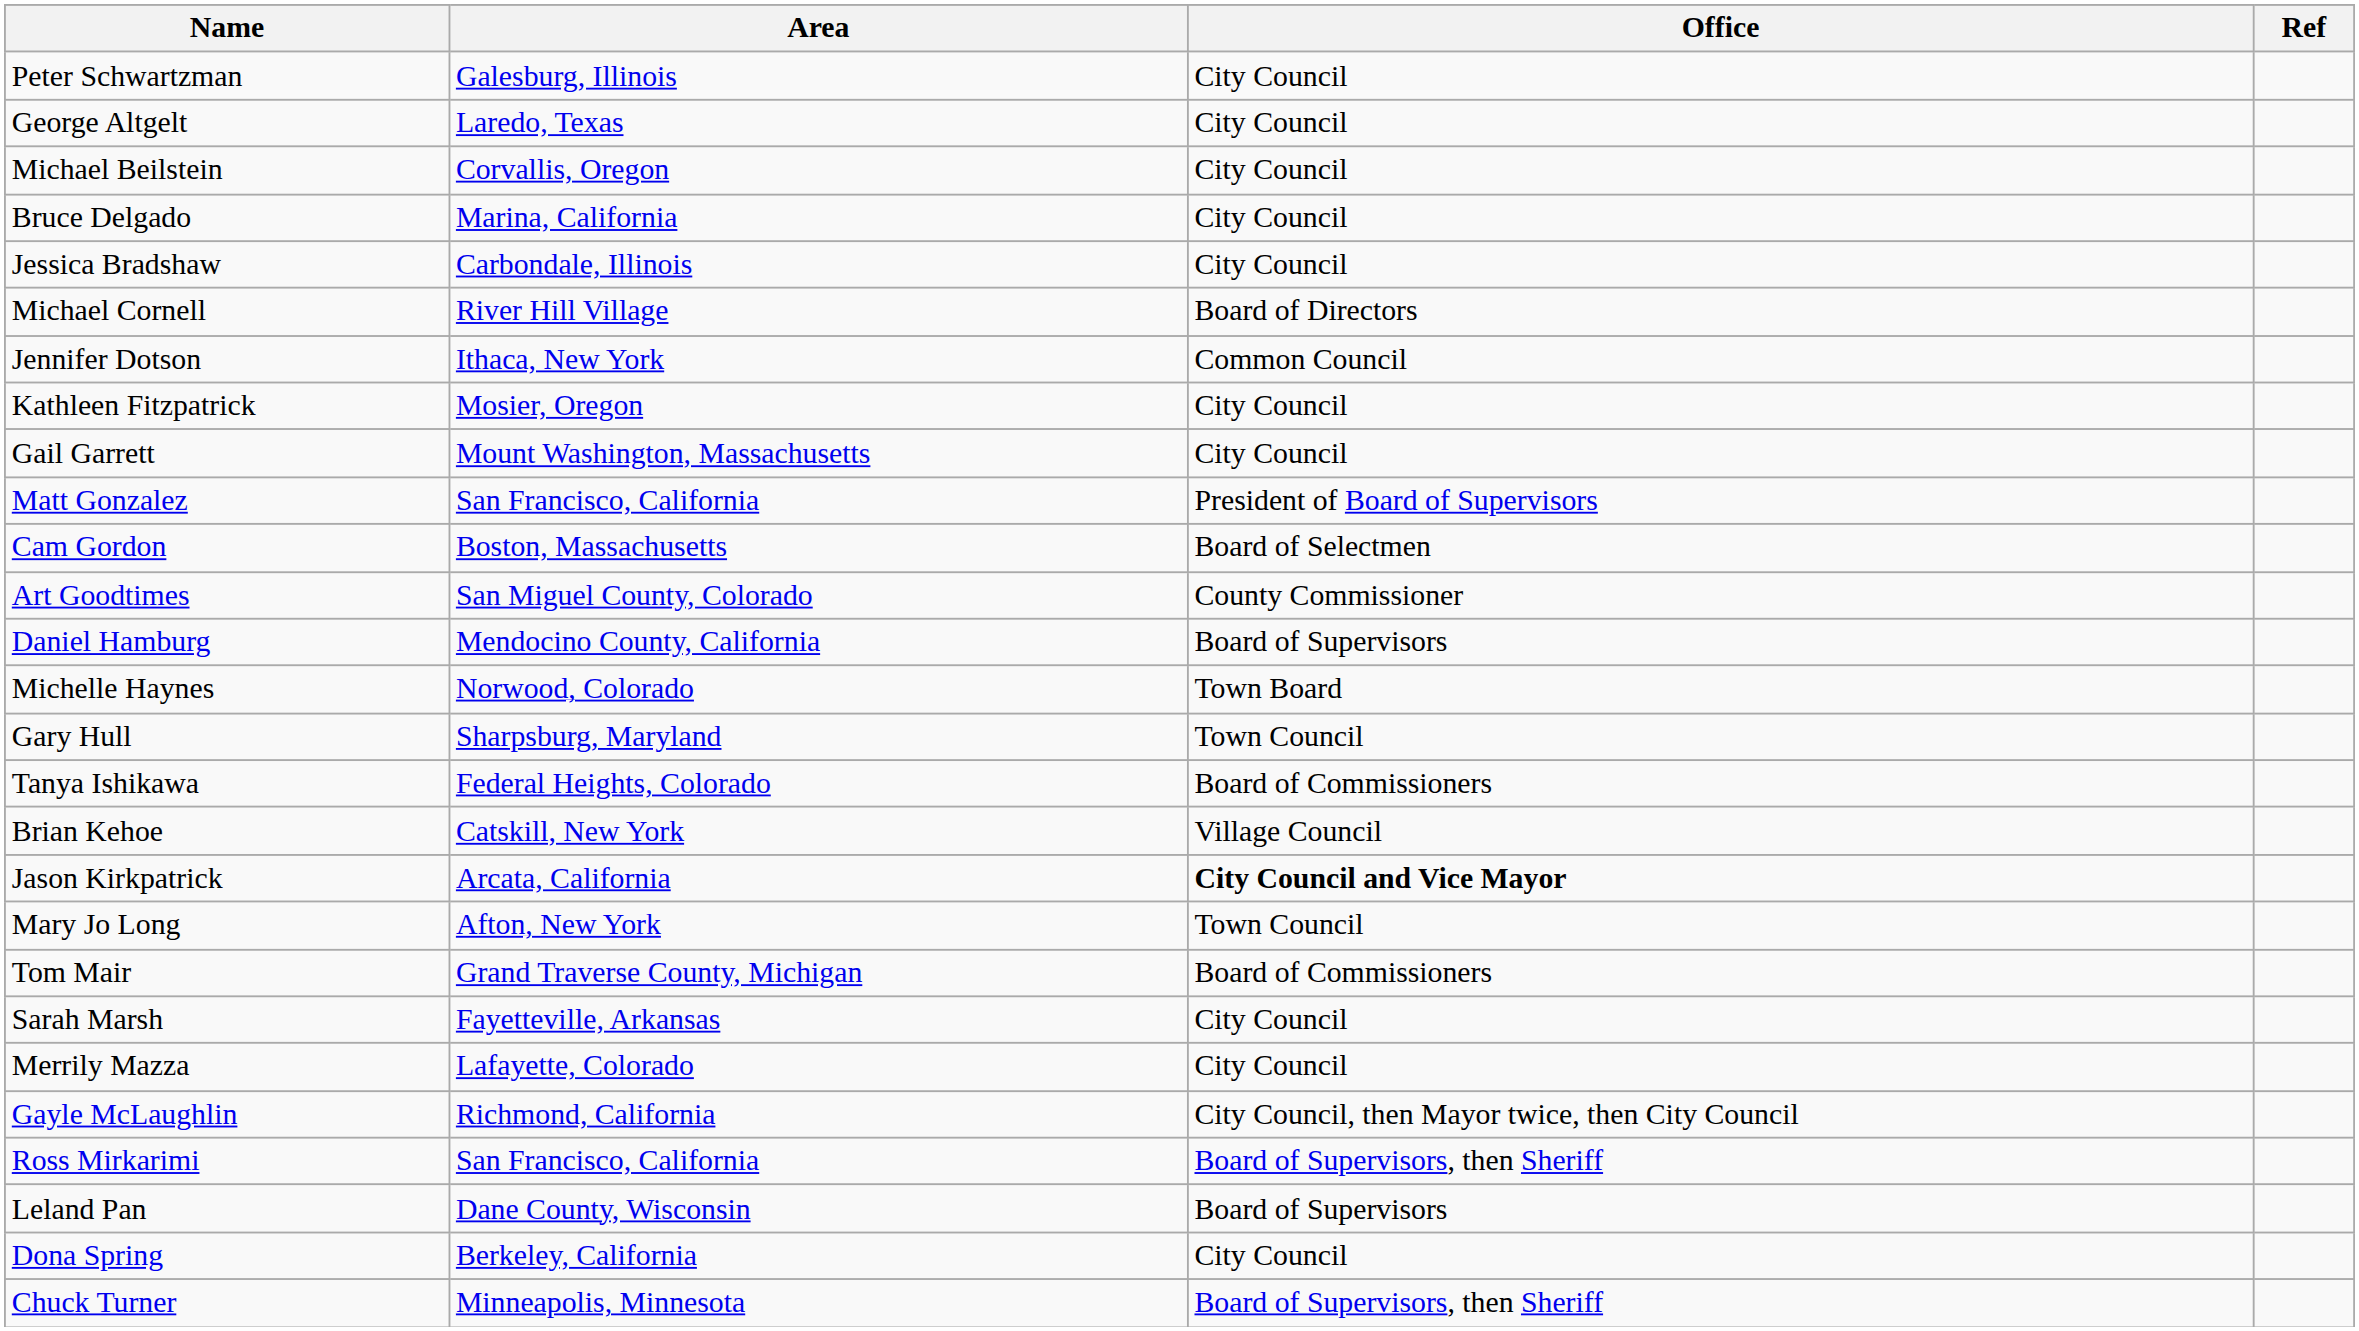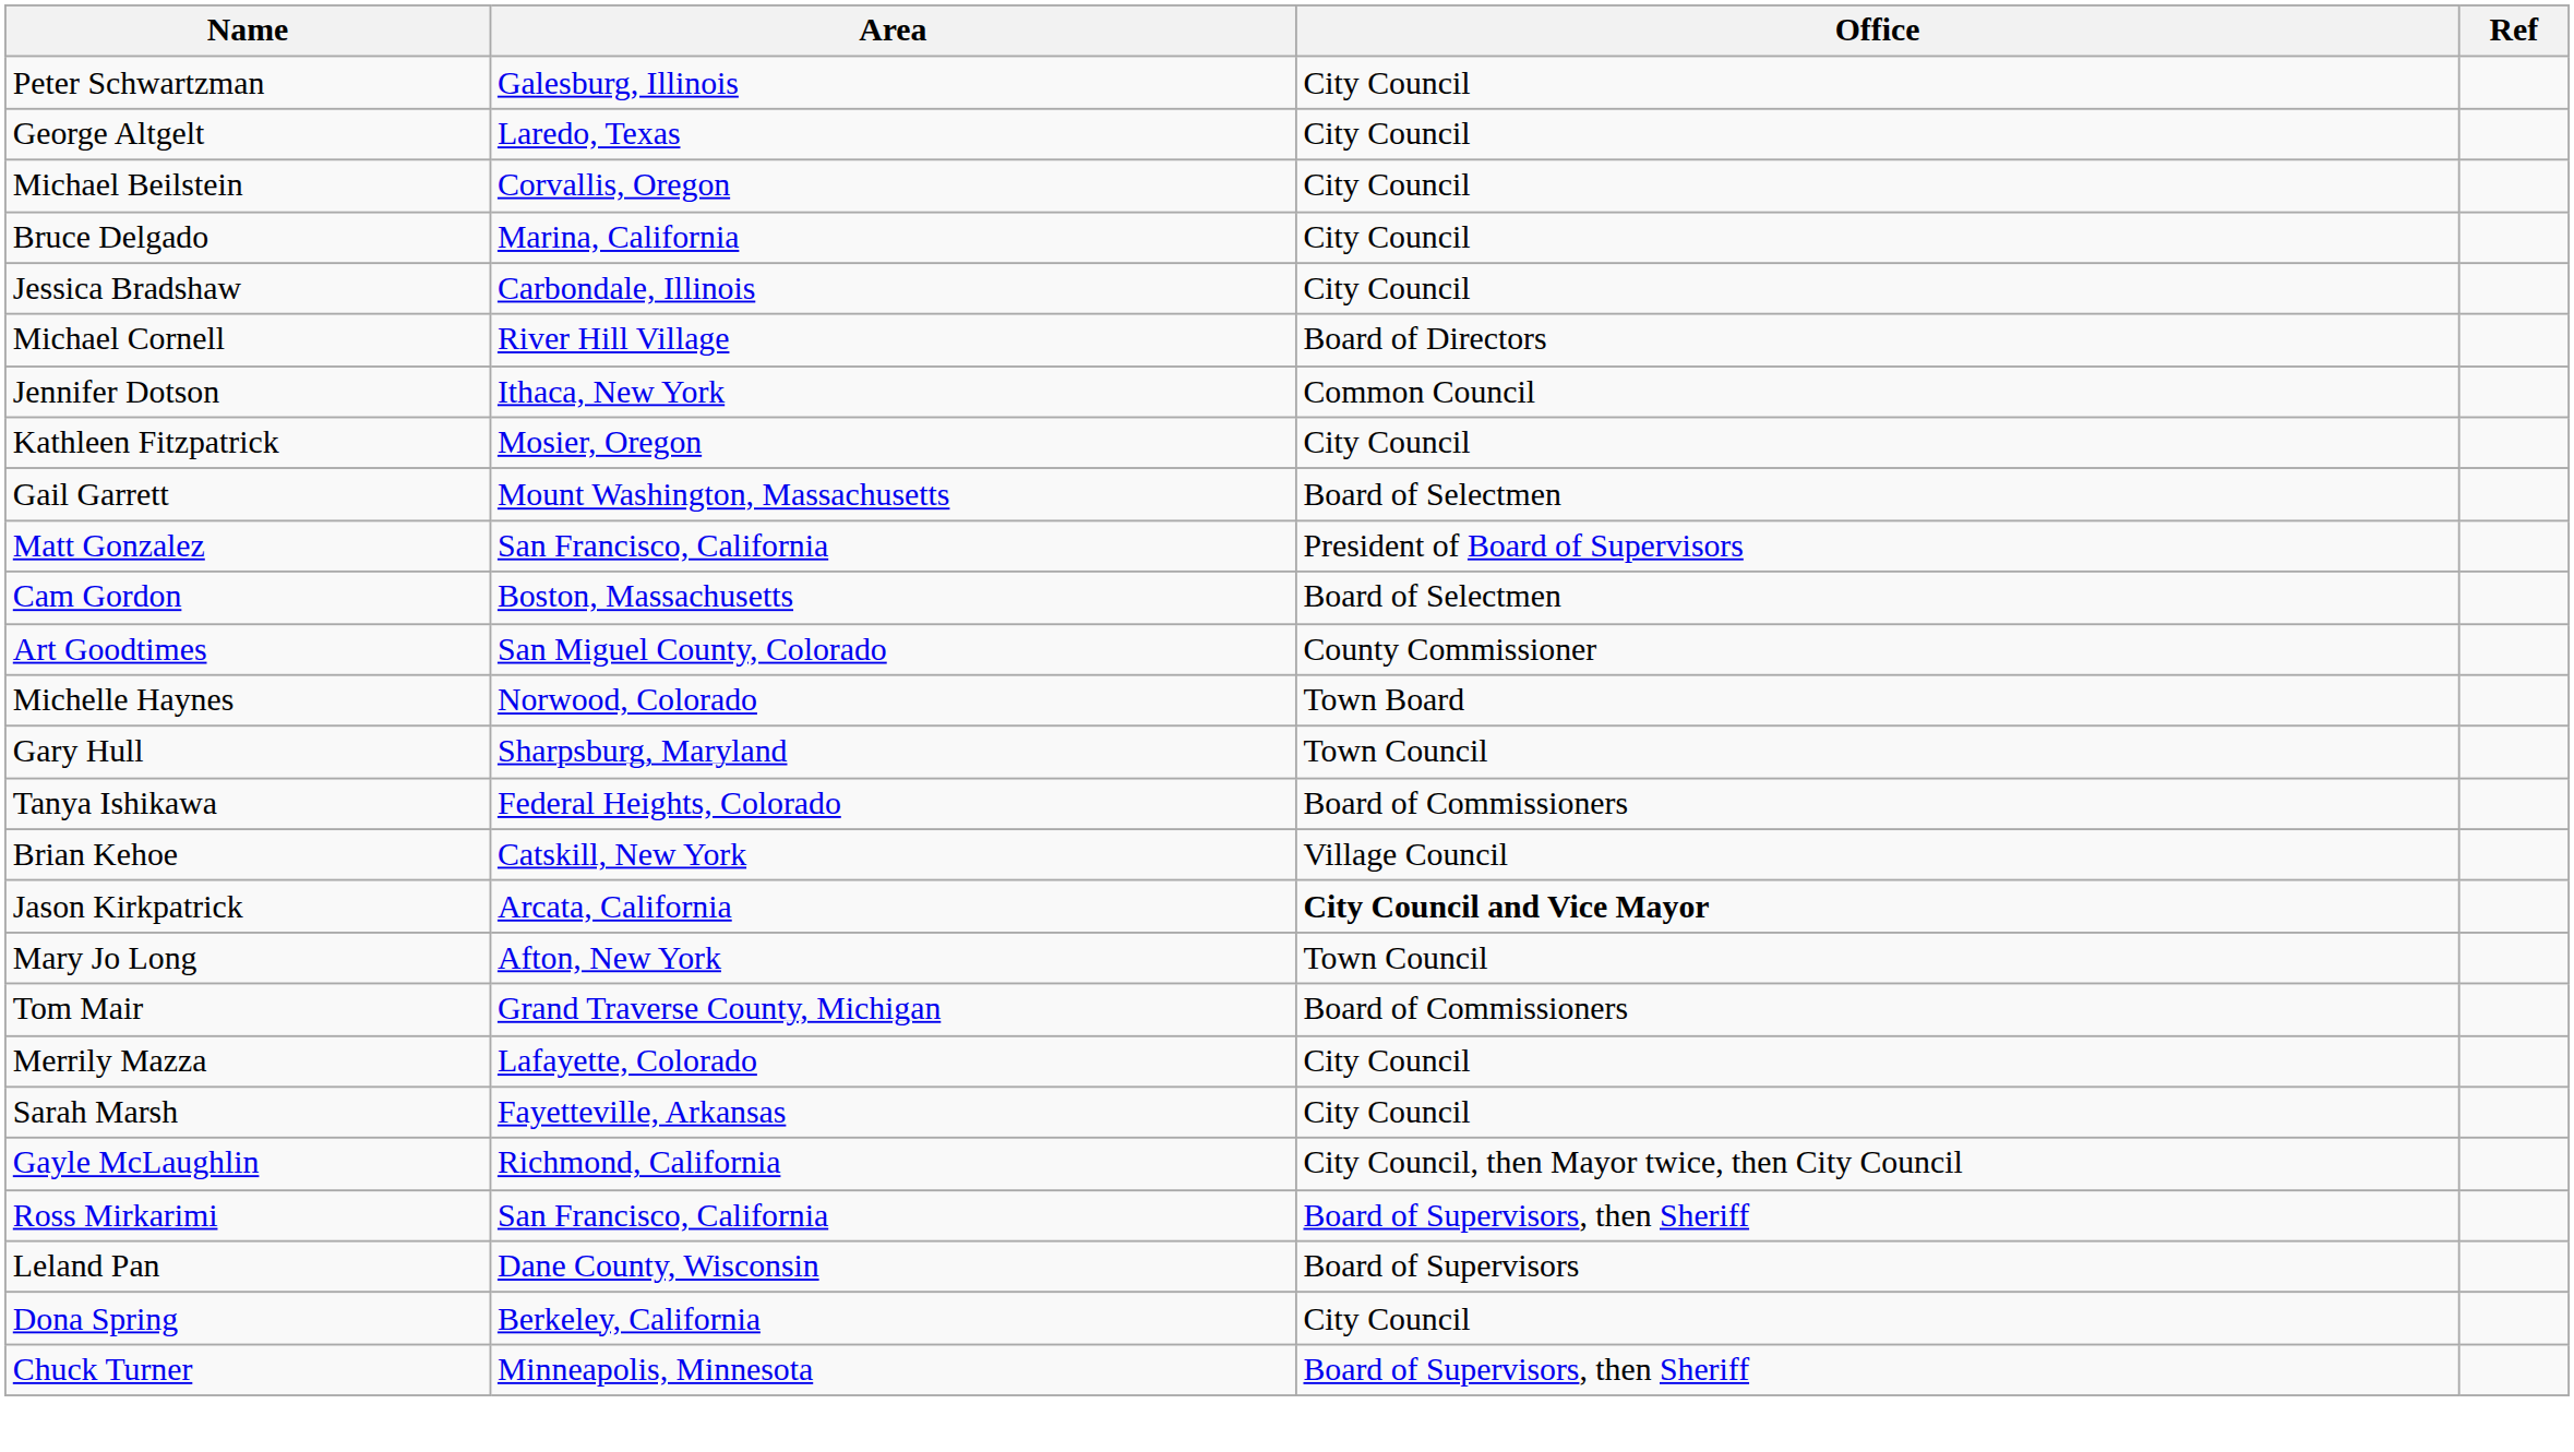 <table class="wikitable sortable" width=100%>
 <tr>
 <th>Name</th>
 <th>Area</th>
 <th>Office</th>
 <th>Ref</th>
 </tr>
 <tr>
 <td>Peter Schwartzman</td>
 <td><a href='#'>Galesburg, Illinois</a></td>
 <td>City Council</td>
 <td></td>
 </tr>
 <tr>
 <td>George Altgelt</td>
 <td><a href='#'>Laredo, Texas</a></td>
 <td>City Council</td>
 <td></td>
 </tr>
 <tr>
 <td>Michael Beilstein</td>
 <td><a href='#'>Corvallis, Oregon</a></td>
 <td>City Council</td>
 <td></td>
 </tr>
 <tr>
 <td>Bruce Delgado</td>
 <td><a href='#'>Marina, California</a></td>
 <td>City Council</td>
 <td></td>
 </tr>
 <tr>
 <td>Jessica Bradshaw</td>
 <td><a href='#'>Carbondale, Illinois</a></td>
 <td>City Council</td>
 <td></td>
 </tr>
 <tr>
 <td>Michael Cornell</td>
 <td><a href='#'>River Hill Village</a></td>
 <td>Board of Directors</td>
 <td></td>
 </tr>
 <tr>
 <td>Jennifer Dotson</td>
 <td><a href='#'>Ithaca, New York</a></td>
 <td>Common Council</td>
 <td></td>
 </tr>
 <tr>
 <td>Kathleen Fitzpatrick</td>
 <td><a href='#'>Mosier, Oregon</a></td>
 <td>City Council</td>
 <td></td>
 </tr>
 <tr>
 <td>Gail Garrett</td>
 <td><a href='#'>Mount Washington, Massachusetts</a></td>
-<td>City Council</td>
+<td>Board of Selectmen</td>
 <td></td>
 </tr>
 <tr>
 <td><a href='#'>Matt Gonzalez</a></td>
 <td><a href='#'>San Francisco, California</a></td>
 <td>President of <a href='#'>Board of Supervisors</a></td>
 <td></td>
 </tr>
 <tr>
 <td><a href='#'>Cam Gordon</a></td>
 <td><a href='#'>Boston, Massachusetts</a></td>
 <td>Board of Selectmen</td>
 <td></td>
 </tr>
 <tr>
 <td><a href='#'>Art Goodtimes</a></td>
 <td><a href='#'>San Miguel County, Colorado</a></td>
 <td>County Commissioner</td>
-<td></td>
-</tr>
-<tr>
-<td><a href='#'>Daniel Hamburg</a></td>
-<td><a href='#'>Mendocino County, California</a></td>
-<td>Board of Supervisors</td>
 <td></td>
 </tr>
 <tr>
 <td>Michelle Haynes</td>
 <td><a href='#'>Norwood, Colorado</a></td>
 <td>Town Board</td>
 <td></td>
 </tr>
 <tr>
 <td>Gary Hull</td>
 <td><a href='#'>Sharpsburg, Maryland</a></td>
 <td>Town Council</td>
 <td></td>
 </tr>
 <tr>
 <td>Tanya Ishikawa</td>
 <td><a href='#'>Federal Heights, Colorado</a></td>
 <td>Board of Commissioners</td>
 <td></td>
 </tr>
 <tr>
 <td>Brian Kehoe</td>
 <td><a href='#'>Catskill, New York</a></td>
 <td>Village Council</td>
 <td></td>
 </tr>
 <tr>
 <td>Jason Kirkpatrick</td>
 <td><a href='#'>Arcata, California</a></td>
 <td><strong>City Council and Vice Mayor</strong></td>
 <td></td>
 </tr>
 <tr>
 <td>Mary Jo Long</td>
 <td><a href='#'>Afton, New York</a></td>
 <td>Town Council</td>
 <td></td>
 </tr>
 <tr>
 <td>Tom Mair</td>
 <td><a href='#'>Grand Traverse County, Michigan</a></td>
 <td>Board of Commissioners</td>
 <td></td>
 </tr>
 <tr>
-<td>Sarah Marsh</td>
-<td><a href='#'>Fayetteville, Arkansas</a></td>
+<td>Merrily Mazza</td>
+<td><a href='#'>Lafayette, Colorado</a></td>
 <td>City Council</td>
 <td></td>
 </tr>
 <tr>
-<td>Merrily Mazza</td>
-<td><a href='#'>Lafayette, Colorado</a></td>
+<td>Sarah Marsh</td>
+<td><a href='#'>Fayetteville, Arkansas</a></td>
 <td>City Council</td>
 <td></td>
 </tr>
 <tr>
 <td><a href='#'>Gayle McLaughlin</a></td>
 <td><a href='#'>Richmond, California</a></td>
 <td>City Council, then Mayor twice, then City Council</td>
 <td></td>
 </tr>
 <tr>
 <td><a href='#'>Ross Mirkarimi</a></td>
 <td><a href='#'>San Francisco, California</a></td>
 <td><a href='#'>Board of Supervisors</a>, then <a href='#'>Sheriff</a></td>
 <td></td>
 </tr>
 <tr>
 <td>Leland Pan</td>
 <td><a href='#'>Dane County, Wisconsin</a></td>
 <td>Board of Supervisors</td>
 <td></td>
 </tr>
 <tr>
 <td><a href='#'>Dona Spring</a></td>
 <td><a href='#'>Berkeley, California</a></td>
 <td>City Council</td>
 <td></td>
 </tr>
 <tr>
 <td><a href='#'>Chuck Turner</a></td>
 <td><a href='#'>Minneapolis, Minnesota</a></td>
 <td><a href='#'>Board of Supervisors</a>, then <a href='#'>Sheriff</a></td>
 <td></td>
 </tr>
 </table>
